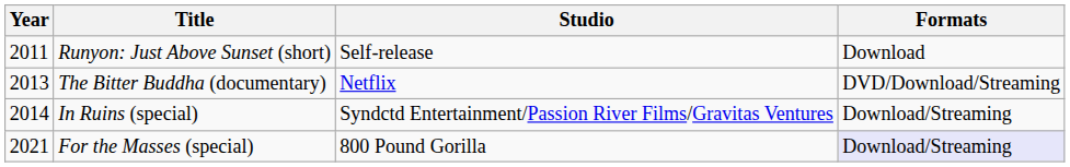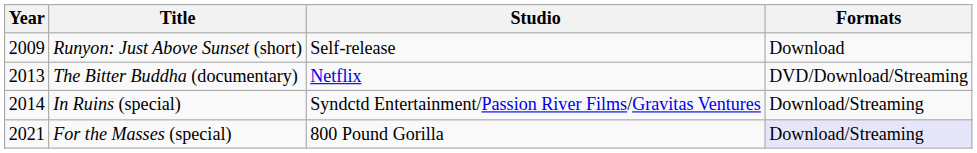 <table class = "wikitable sortable">
 <tr>
 <th>Year</th>
 <th>Title</th>
 <th>Studio</th>
 <th>Formats</th>
 </tr>
 <tr>
-<td>2011</td>
+<td>2009</td>
 <td><em>Runyon: Just Above Sunset</em> (short)</td>
 <td>Self-release</td>
 <td>Download</td>
 </tr>
 <tr>
 <td>2013</td>
 <td><em>The Bitter Buddha</em> (documentary)</td>
 <td><a href='#'>Netflix</a></td>
 <td>DVD/Download/Streaming</td>
 </tr>
 <tr>
 <td>2014</td>
 <td><em>In Ruins</em> (special)</td>
 <td>Syndctd Entertainment/<a href='#'>Passion River Films</a>/<a href='#'>Gravitas Ventures</a></td>
 <td>Download/Streaming</td>
 </tr>
 <tr>
 <td>2021</td>
 <td><em>For the Masses</em> (special)</td>
 <td>800 Pound Gorilla</td>
 <td style="background: lavender;">Download/Streaming</td>
 </tr>
 </table>
